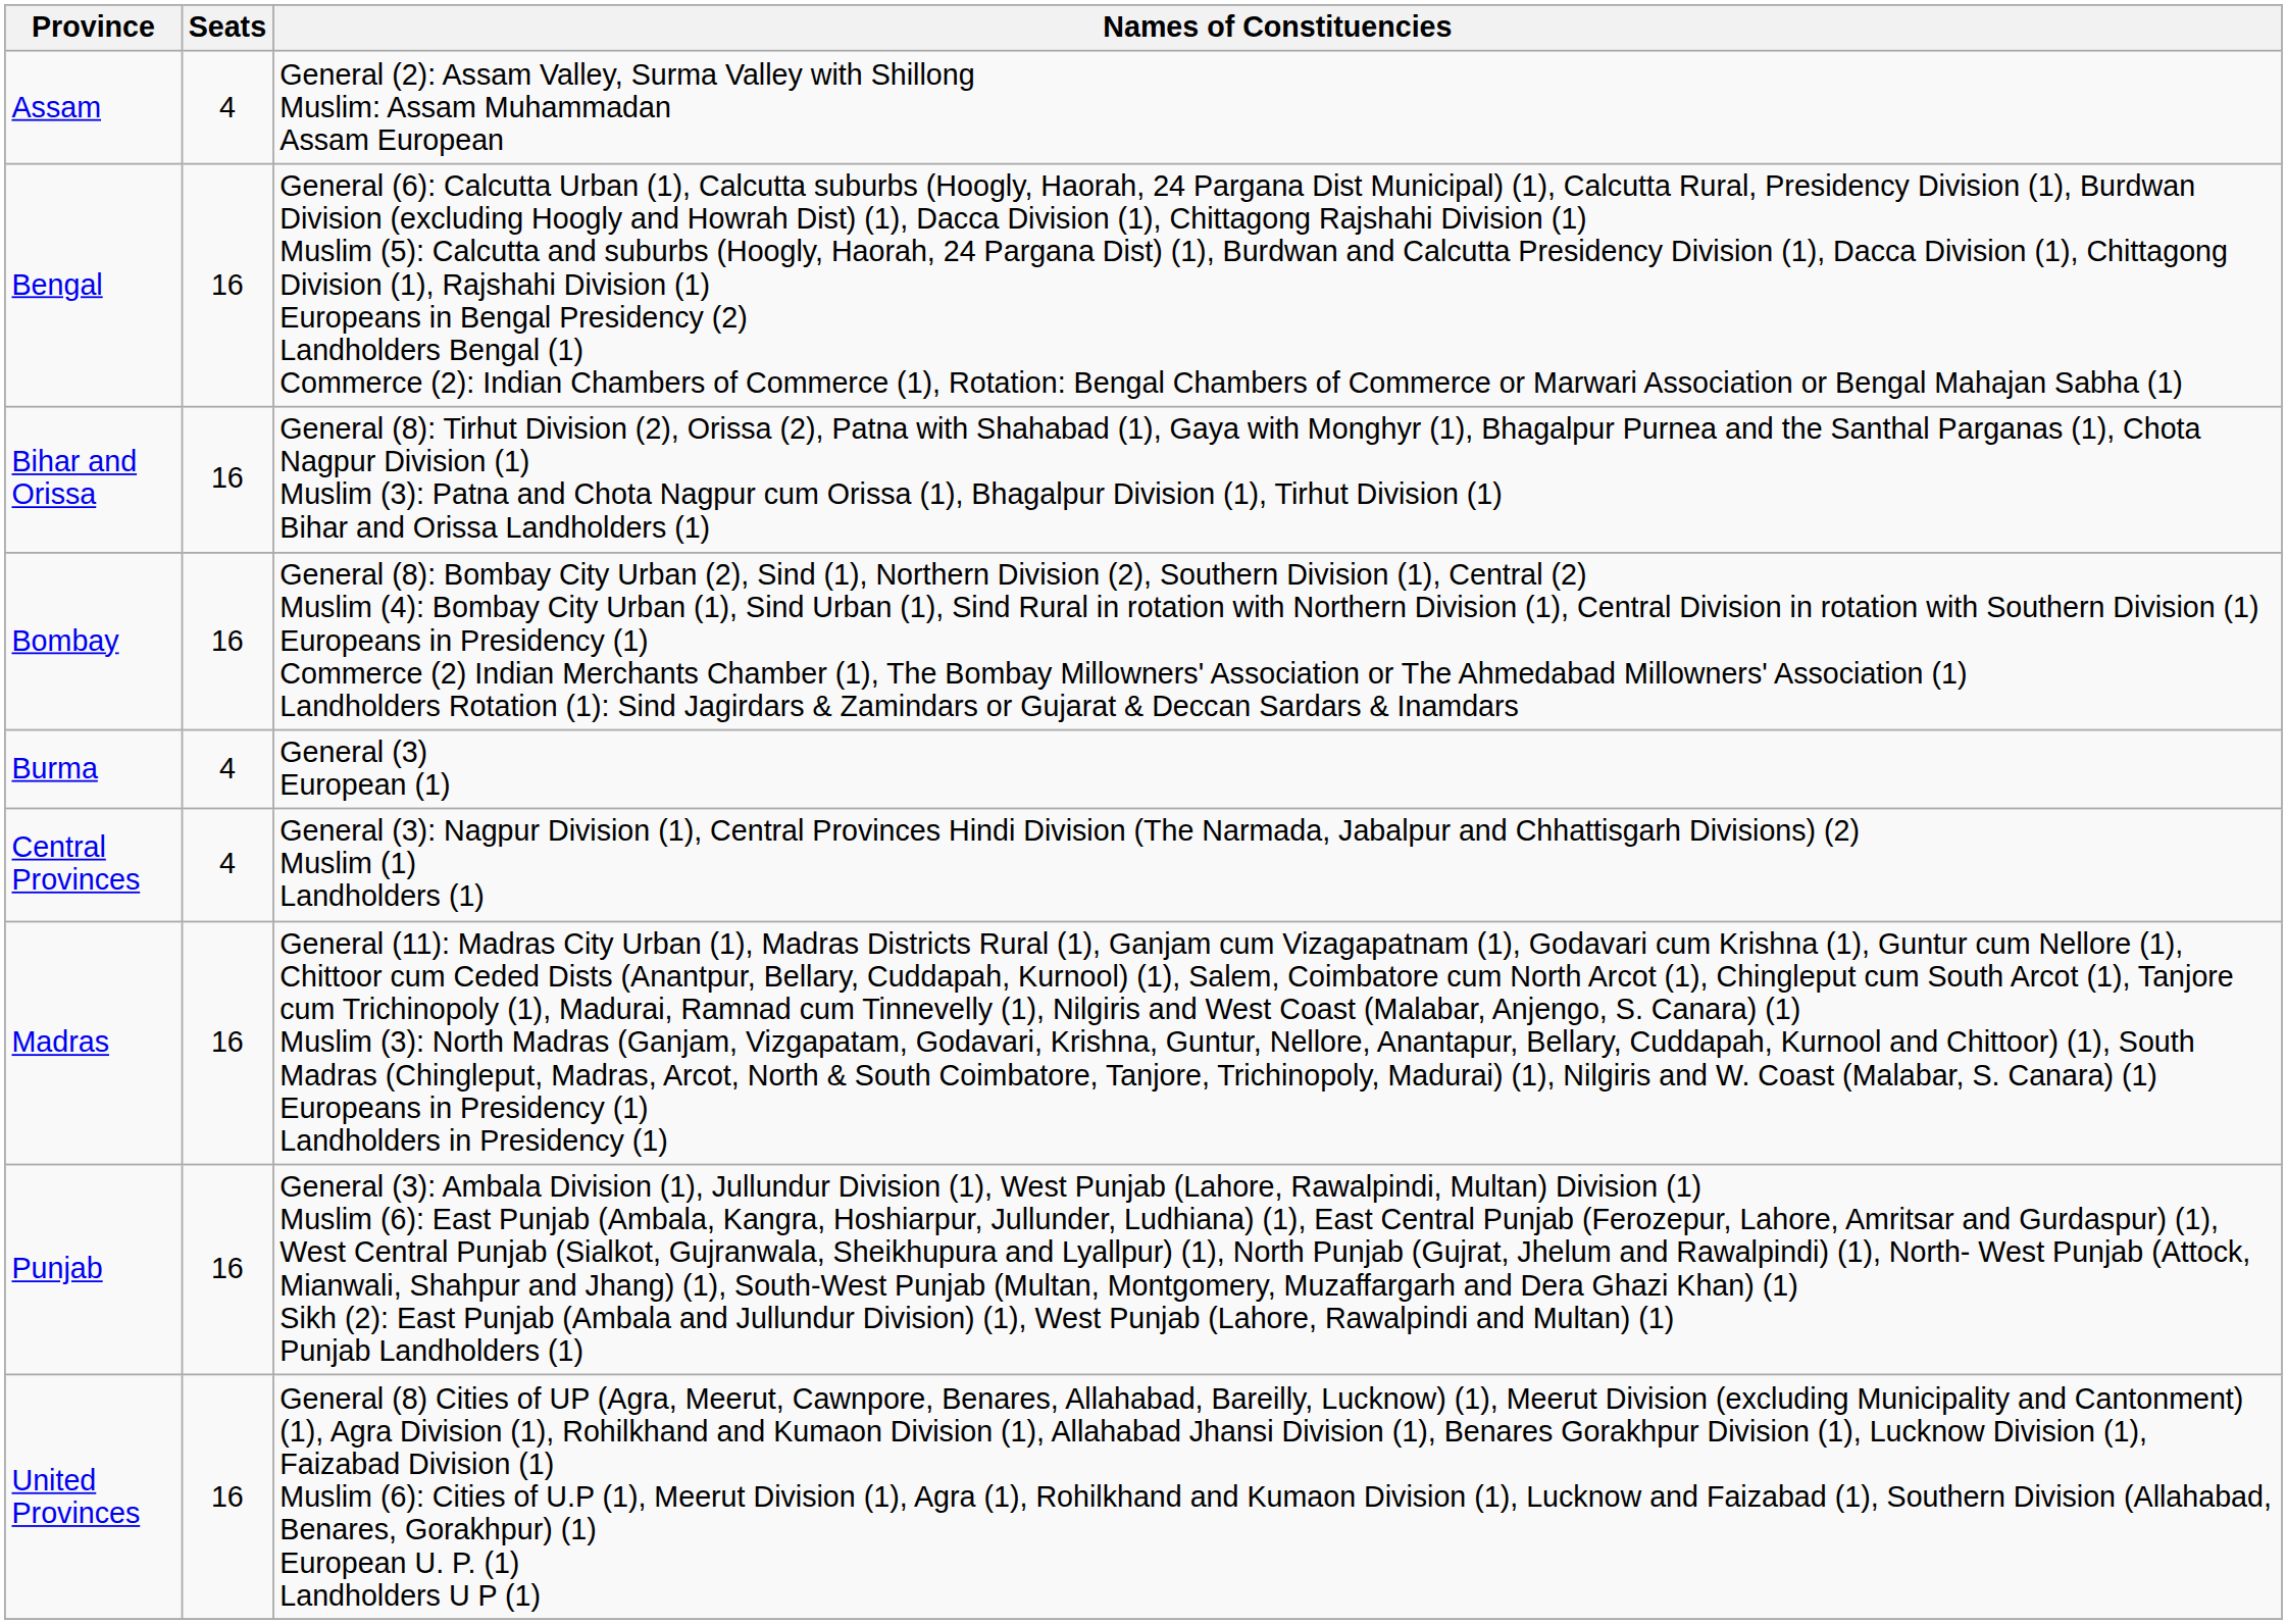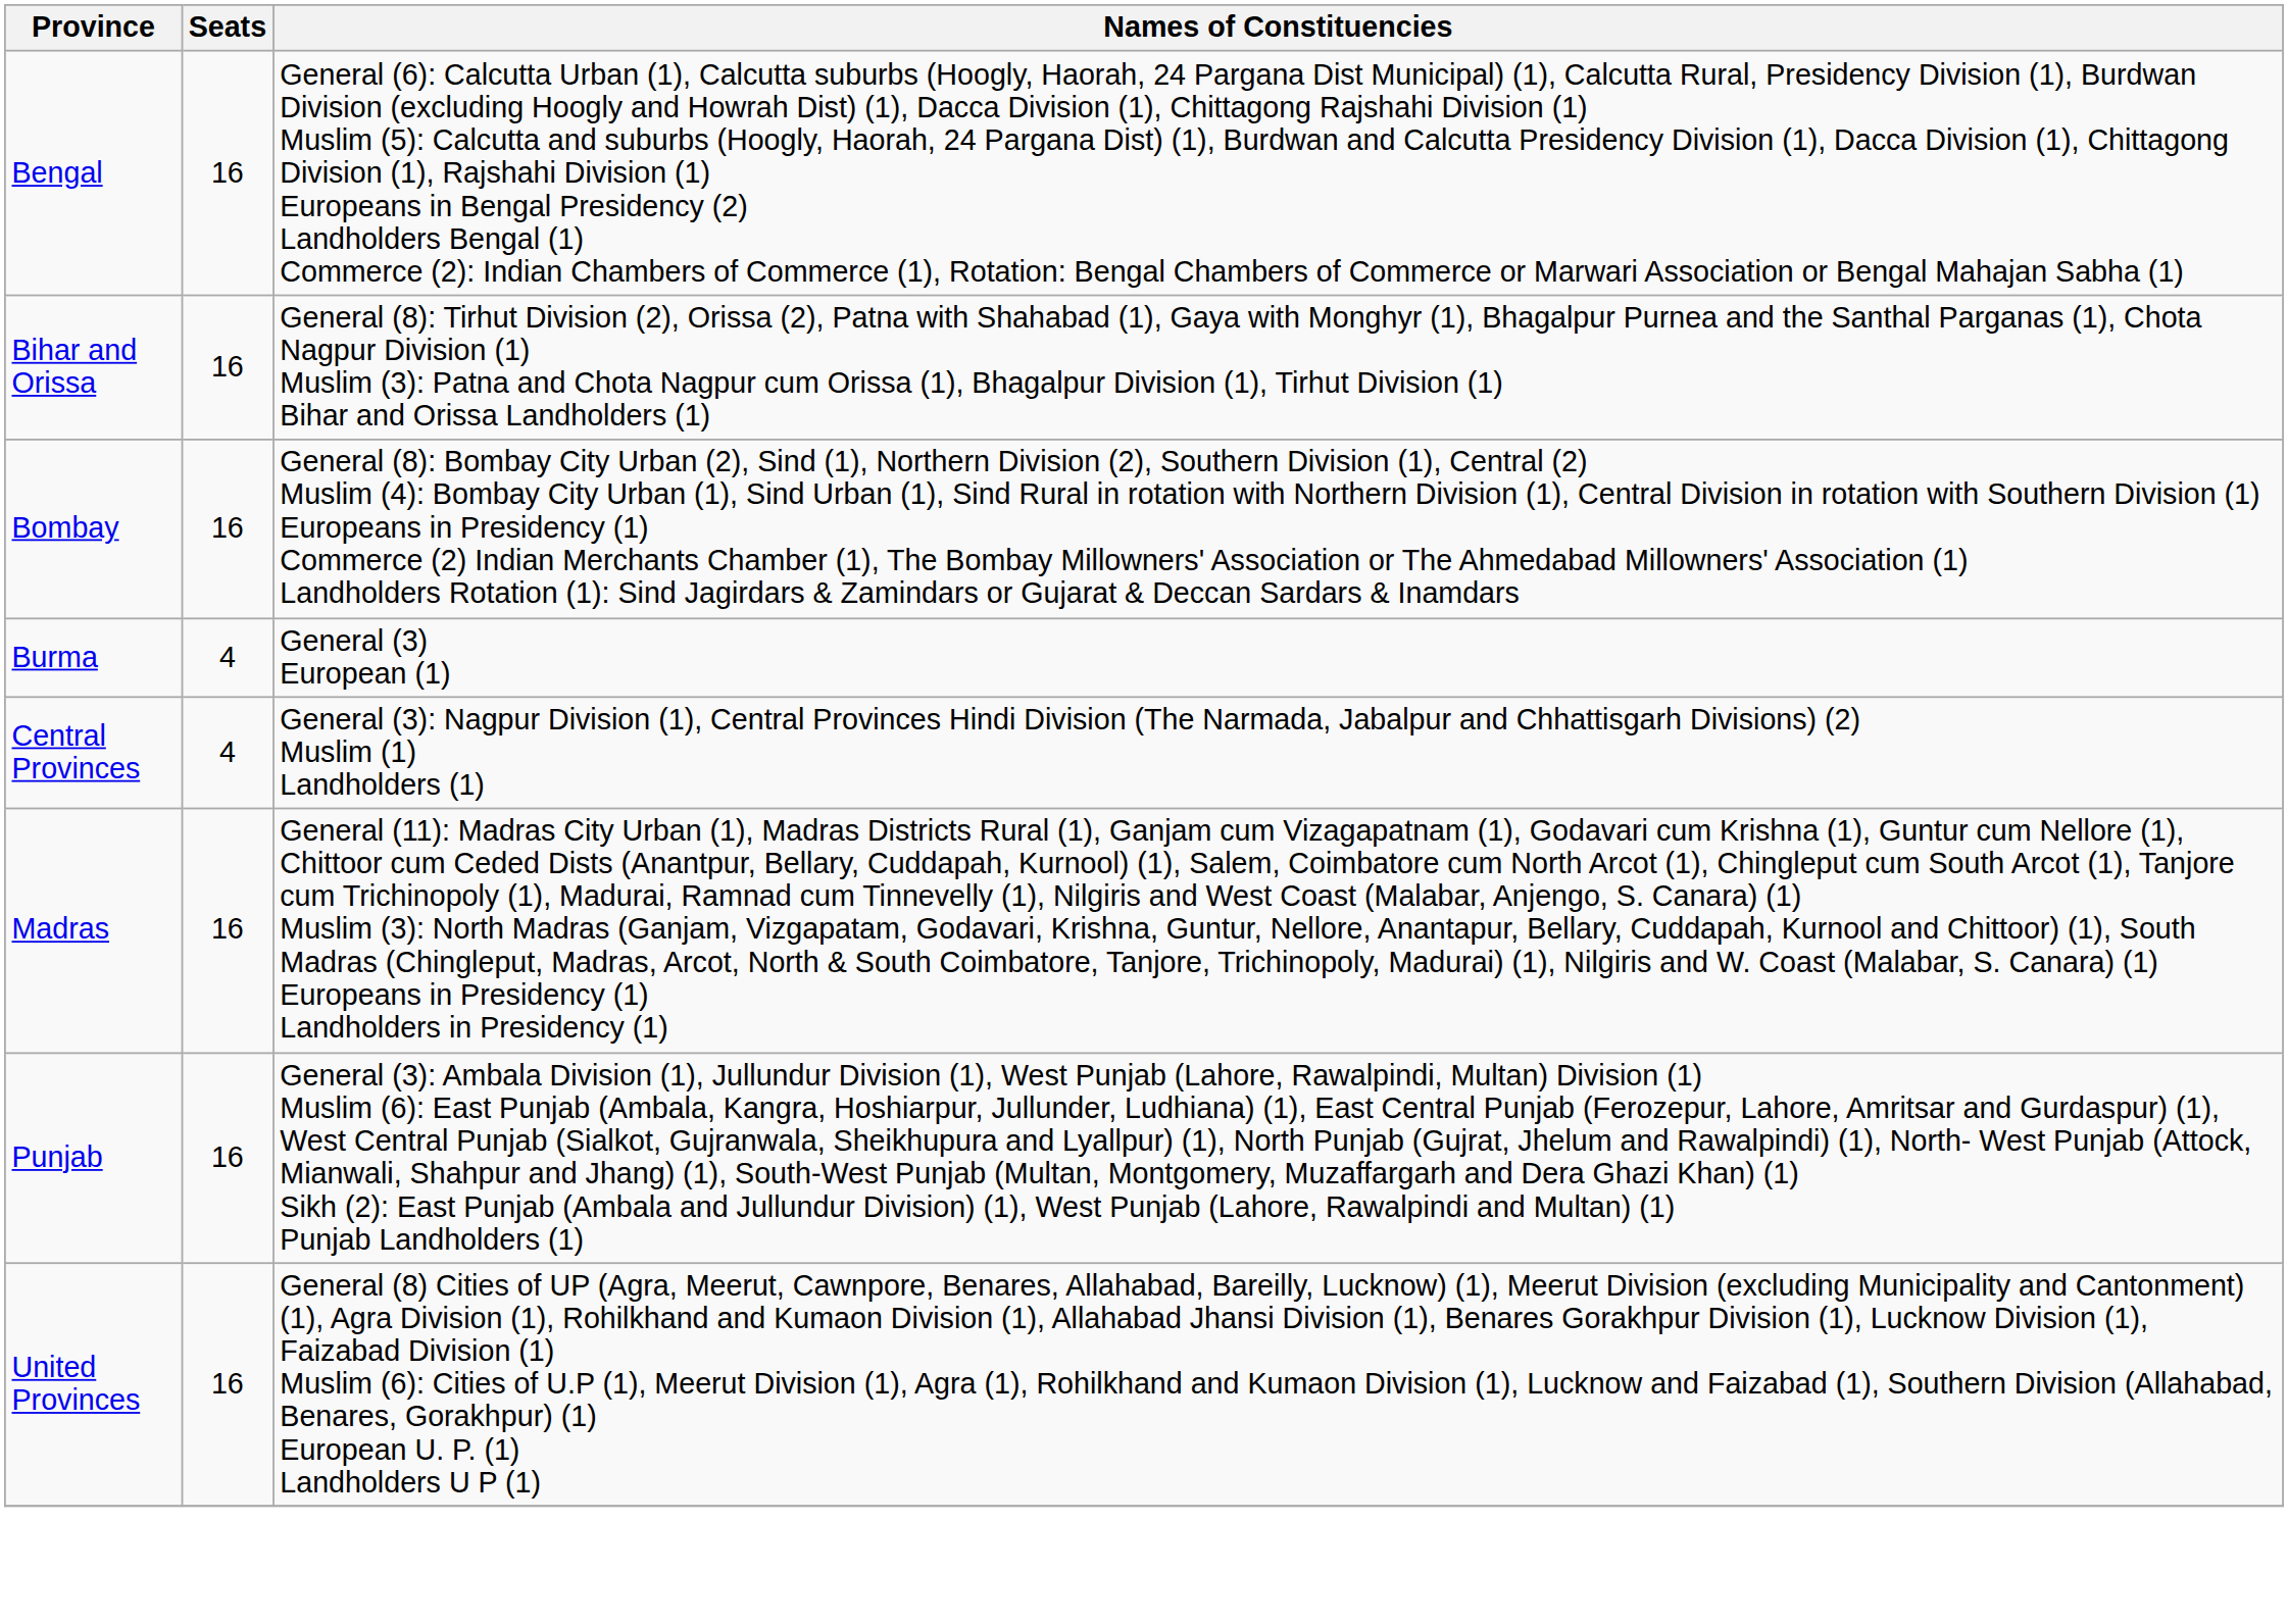 <table class="wikitable">
 <tr>
 <th>Province</th>
 <th>Seats</th>
 <th>Names of Constituencies</th>
-</tr>
-<tr>
-<td><a href='#'>Assam</a></td>
-<td align=center>4</td>
-<td>General (2): Assam Valley, Surma Valley with Shillong<br>Muslim: Assam Muhammadan<br>Assam European</td>
 </tr>
 <tr>
 <td><a href='#'>Bengal</a></td>
 <td align=center>16</td>
 <td>General (6): Calcutta Urban (1), Calcutta suburbs (Hoogly, Haorah, 24 Pargana Dist Municipal) (1), Calcutta Rural, Presidency Division (1), Burdwan Division (excluding Hoogly and Howrah Dist) (1), Dacca Division (1), Chittagong Rajshahi Division (1)<br>Muslim (5): Calcutta and suburbs (Hoogly, Haorah, 24 Pargana Dist) (1), Burdwan and Calcutta Presidency Division (1), Dacca Division (1), Chittagong Division (1), Rajshahi Division (1)<br>Europeans in Bengal Presidency (2)<br>Landholders Bengal (1)<br>Commerce (2): Indian Chambers of Commerce (1), Rotation: Bengal Chambers of Commerce or Marwari Association or Bengal Mahajan Sabha (1)</td>
 </tr>
 <tr>
 <td><a href='#'>Bihar and Orissa</a></td>
 <td align=center>16</td>
 <td>General (8): Tirhut Division (2), Orissa (2), Patna with Shahabad (1), Gaya with Monghyr (1), Bhagalpur Purnea and the Santhal Parganas (1), Chota Nagpur Division (1)<br>Muslim (3): Patna and Chota Nagpur cum Orissa (1), Bhagalpur Division (1), Tirhut Division (1)<br>Bihar and Orissa Landholders (1)</td>
 </tr>
 <tr>
 <td><a href='#'>Bombay</a></td>
 <td align=center>16</td>
 <td>General (8): Bombay City Urban (2), Sind (1), Northern Division (2), Southern Division (1), Central (2) <br>Muslim (4): Bombay City Urban (1), Sind Urban (1), Sind Rural in rotation with Northern Division (1), Central Division in rotation with Southern Division (1)<br>Europeans in Presidency (1)<br>Commerce (2) Indian Merchants Chamber (1), The Bombay Millowners' Association or The Ahmedabad Millowners' Association (1) <br>Landholders Rotation (1): Sind Jagirdars & Zamindars or Gujarat & Deccan Sardars & Inamdars</td>
 </tr>
 <tr>
 <td><a href='#'>Burma</a></td>
 <td align=center>4</td>
 <td>General (3) <br> European (1)</td>
 </tr>
 <tr>
 <td><a href='#'>Central Provinces</a></td>
 <td align=center>4</td>
 <td>General (3): Nagpur Division (1), Central Provinces Hindi Division (The Narmada, Jabalpur and Chhattisgarh Divisions) (2) <br>Muslim (1) <br>Landholders (1)</td>
 </tr>
 <tr>
 <td><a href='#'>Madras</a></td>
 <td align=center>16</td>
 <td>General (11): Madras City Urban (1), Madras Districts Rural (1), Ganjam cum Vizagapatnam (1), Godavari cum Krishna (1), Guntur cum Nellore (1), Chittoor cum Ceded Dists (Anantpur, Bellary, Cuddapah, Kurnool) (1), Salem, Coimbatore cum North Arcot (1), Chingleput cum South Arcot (1), Tanjore cum Trichinopoly (1), Madurai, Ramnad cum Tinnevelly (1), Nilgiris and West Coast (Malabar, Anjengo, S. Canara) (1)<br>Muslim (3): North Madras (Ganjam, Vizgapatam, Godavari, Krishna, Guntur, Nellore, Anantapur, Bellary, Cuddapah, Kurnool and Chittoor) (1), South Madras (Chingleput, Madras, Arcot, North & South Coimbatore, Tanjore, Trichinopoly, Madurai) (1), Nilgiris and W. Coast (Malabar, S. Canara) (1)<br>Europeans in Presidency (1)<br>Landholders in Presidency (1)</td>
 </tr>
 <tr>
 <td><a href='#'>Punjab</a></td>
 <td align=center>16</td>
 <td>General (3): Ambala Division (1), Jullundur Division (1), West Punjab (Lahore, Rawalpindi, Multan) Division (1) <br>Muslim (6): East Punjab (Ambala, Kangra, Hoshiarpur, Jullunder, Ludhiana) (1), East Central Punjab (Ferozepur, Lahore, Amritsar and Gurdaspur) (1), West Central Punjab (Sialkot, Gujranwala, Sheikhupura and Lyallpur) (1), North Punjab (Gujrat, Jhelum and Rawalpindi) (1), North- West Punjab (Attock, Mianwali, Shahpur and Jhang) (1), South-West Punjab (Multan, Montgomery, Muzaffargarh and Dera Ghazi Khan) (1) <br>Sikh (2): East Punjab (Ambala and Jullundur Division) (1), West Punjab (Lahore, Rawalpindi and Multan) (1) <br>Punjab Landholders (1)</td>
 </tr>
 <tr>
 <td><a href='#'>United Provinces</a></td>
 <td align=center>16</td>
 <td>General (8) Cities of UP (Agra, Meerut, Cawnpore, Benares, Allahabad, Bareilly, Lucknow) (1), Meerut Division (excluding Municipality and Cantonment) (1), Agra Division (1), Rohilkhand and Kumaon Division (1), Allahabad Jhansi Division (1), Benares Gorakhpur Division (1), Lucknow Division (1), Faizabad Division (1)<br>Muslim (6): Cities of U.P (1), Meerut Division (1), Agra (1), Rohilkhand and Kumaon Division (1), Lucknow and Faizabad (1), Southern Division (Allahabad, Benares, Gorakhpur) (1)<br>European U. P. (1)<br>Landholders U P (1)</td>
 </tr>
 <tr>
 </tr>
 </table>
